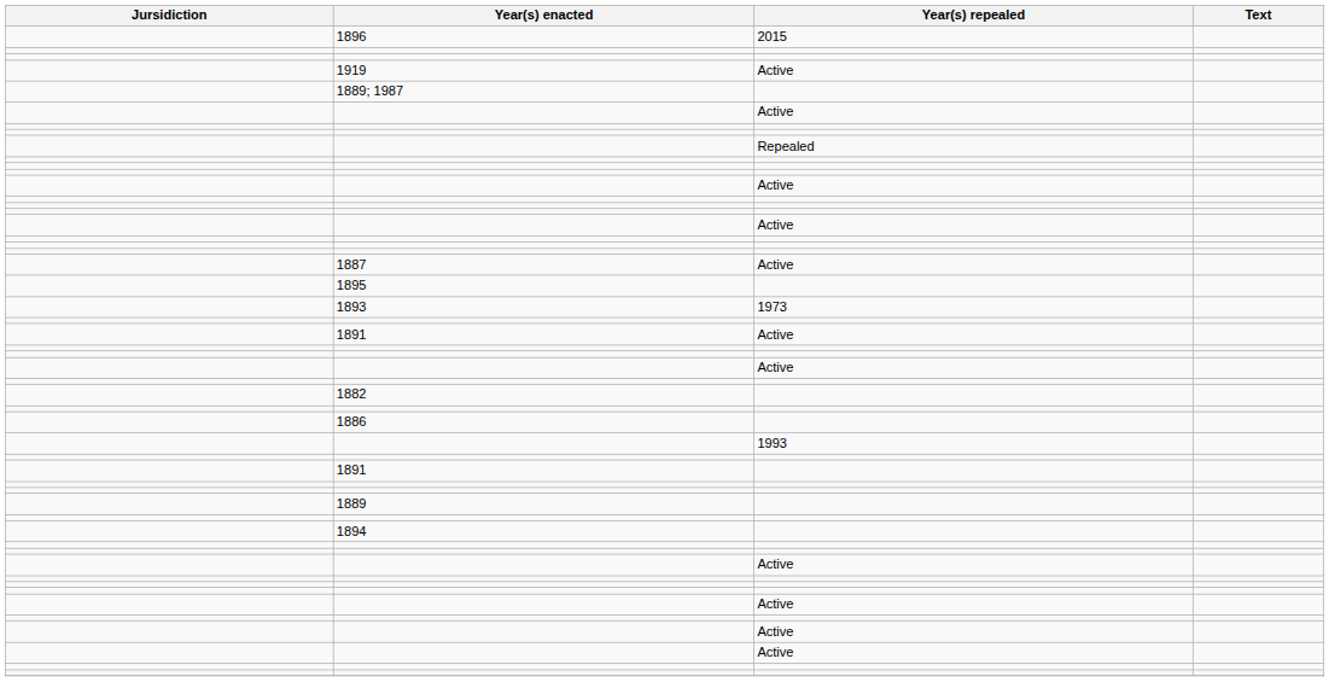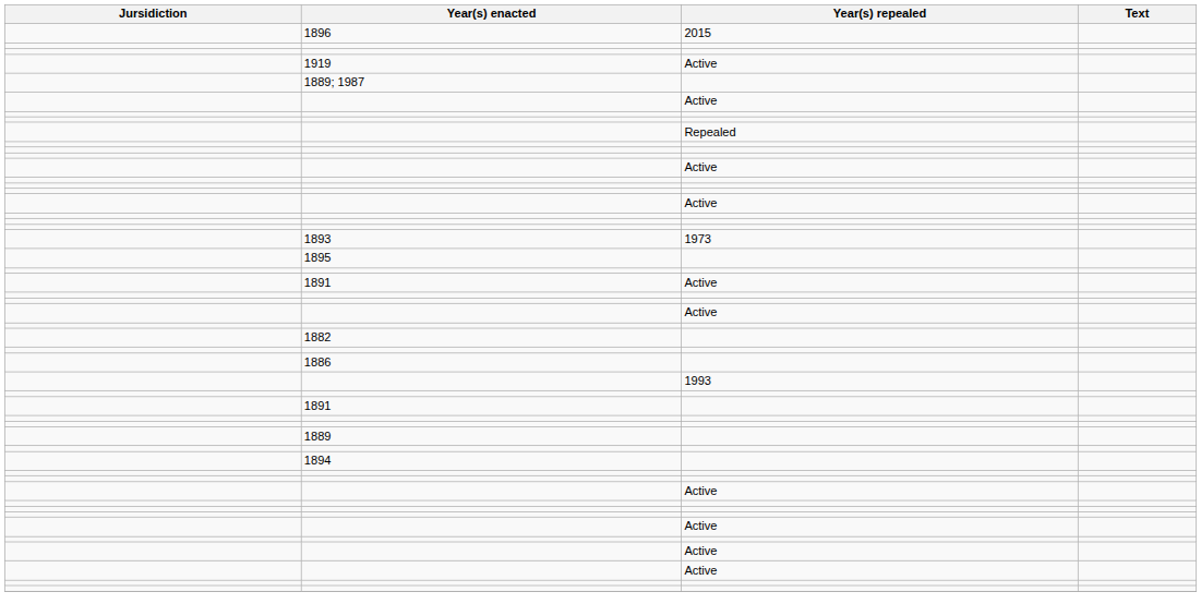 <table class="wikitable mw-collapsible sortable plainrowheaders" width="100%">
 <tr>
 <th class="sortable" scope=col>Jursidiction</th>
 <th class="sortable" scope=col>Year(s) enacted</th>
 <th class="sortable" scope=col>Year(s) repealed</th>
 <th class="unsortable" scope=col>Text</th>
 </tr>
 <tr>
 <td></td>
 <td>1896</td>
 <td>2015</td>
 <td></td>
 </tr>
 <tr>
 <td></td>
 <td></td>
 <td></td>
 <td></td>
 </tr>
 <tr>
 <td></td>
 <td></td>
 <td></td>
 <td></td>
 </tr>
 <tr>
 <td></td>
 <td>1919</td>
 <td>Active</td>
 <td></td>
 </tr>
 <tr>
 <td></td>
 <td>1889; 1987</td>
 <td></td>
 <td></td>
 </tr>
 <tr>
 <td></td>
 <td></td>
 <td>Active</td>
 <td></td>
 </tr>
 <tr>
 <td></td>
 <td></td>
 <td></td>
 <td></td>
 </tr>
 <tr>
 <td></td>
 <td></td>
 <td></td>
 <td></td>
 </tr>
 <tr>
 <td></td>
 <td></td>
 <td>Repealed</td>
 <td></td>
 </tr>
 <tr>
 <td></td>
 <td></td>
 <td></td>
 <td></td>
 </tr>
 <tr>
 <td></td>
 <td></td>
 <td></td>
 <td></td>
 </tr>
 <tr>
 <td></td>
 <td></td>
 <td></td>
 <td></td>
 </tr>
 <tr>
 <td></td>
 <td></td>
 <td>Active</td>
 <td></td>
 </tr>
 <tr>
 <td></td>
 <td></td>
 <td></td>
 <td></td>
 </tr>
 <tr>
 <td></td>
 <td></td>
 <td></td>
 <td></td>
 </tr>
 <tr>
 <td></td>
 <td></td>
 <td></td>
 <td></td>
 </tr>
 <tr>
 <td></td>
 <td></td>
 <td>Active</td>
 <td></td>
 </tr>
 <tr>
 <td></td>
 <td></td>
 <td></td>
 <td></td>
 </tr>
 <tr>
 <td></td>
 <td></td>
 <td></td>
 <td></td>
 </tr>
 <tr>
 <td></td>
 <td></td>
 <td></td>
 <td></td>
 </tr>
 <tr>
 <td></td>
-<td>1887</td>
-<td>Active</td>
+<td>1893</td>
+<td>1973</td>
 <td></td>
 </tr>
 <tr>
 <td></td>
 <td>1895</td>
 <td></td>
-<td></td>
-</tr>
-<tr>
-<td></td>
-<td>1893</td>
-<td>1973</td>
 <td></td>
 </tr>
 <tr>
 <td></td>
 <td></td>
 <td></td>
 <td></td>
 </tr>
 <tr>
 <td></td>
 <td>1891</td>
 <td>Active</td>
 <td></td>
 </tr>
 <tr>
 <td></td>
 <td></td>
 <td></td>
 <td></td>
 </tr>
 <tr>
 <td></td>
 <td></td>
 <td></td>
 <td></td>
 </tr>
 <tr>
 <td></td>
 <td></td>
 <td>Active</td>
 <td></td>
 </tr>
 <tr>
 <td></td>
 <td></td>
 <td></td>
 <td></td>
 </tr>
 <tr>
 <td></td>
 <td>1882</td>
 <td></td>
 <td></td>
 </tr>
 <tr>
 <td></td>
 <td></td>
 <td></td>
 <td></td>
 </tr>
 <tr>
 <td></td>
 <td>1886</td>
 <td></td>
 <td></td>
 </tr>
 <tr>
 <td></td>
 <td></td>
 <td>1993</td>
 <td></td>
 </tr>
 <tr>
 <td></td>
 <td></td>
 <td></td>
 <td></td>
 </tr>
 <tr>
 <td></td>
 <td>1891</td>
 <td></td>
 <td></td>
 </tr>
 <tr>
 <td></td>
 <td></td>
 <td></td>
 <td></td>
 </tr>
 <tr>
 <td></td>
 <td></td>
 <td></td>
 <td></td>
 </tr>
 <tr>
 <td></td>
 <td>1889</td>
 <td></td>
 <td></td>
 </tr>
 <tr>
 <td></td>
 <td></td>
 <td></td>
 <td></td>
 </tr>
 <tr>
 <td></td>
 <td>1894</td>
 <td></td>
 <td></td>
 </tr>
 <tr>
 <td></td>
 <td></td>
 <td></td>
 <td></td>
 </tr>
 <tr>
 <td></td>
 <td></td>
 <td></td>
 <td></td>
 </tr>
 <tr>
 <td></td>
 <td></td>
 <td>Active</td>
 <td></td>
 </tr>
 <tr>
 <td></td>
 <td></td>
 <td></td>
 <td></td>
 </tr>
 <tr>
 <td></td>
 <td></td>
 <td></td>
 <td></td>
 </tr>
 <tr>
 <td></td>
 <td></td>
 <td></td>
 <td></td>
 </tr>
 <tr>
 <td></td>
 <td></td>
 <td>Active</td>
 <td></td>
 </tr>
 <tr>
 <td></td>
 <td></td>
 <td></td>
 <td></td>
 </tr>
 <tr>
 <td></td>
 <td></td>
 <td>Active</td>
 <td></td>
 </tr>
 <tr>
 <td></td>
 <td></td>
 <td>Active</td>
 <td></td>
 </tr>
 <tr>
 <td></td>
 <td></td>
 <td></td>
 <td></td>
 </tr>
 <tr>
 <td></td>
 <td></td>
 <td></td>
 <td></td>
 </tr>
 <tr>
 </tr>
 </table>
